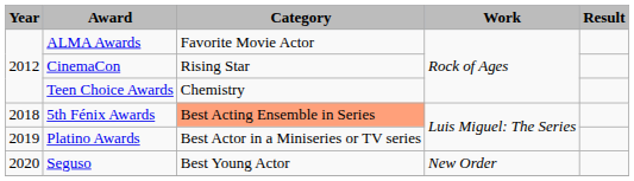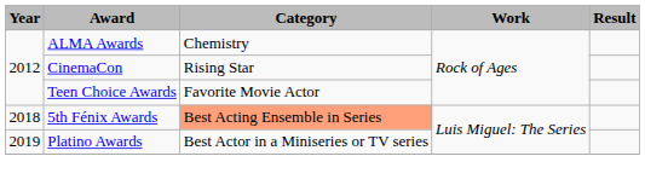 <table class="wikitable">
 <tr style="background:#b0c4de; text-align:center;">
 <th style="background:#bcbcbc;">Year</th>
 <th style="background:#bcbcbc;">Award</th>
 <th style="background:#bcbcbc;">Category</th>
 <th style="background:#bcbcbc;">Work</th>
 <th style="background:#bcbcbc;">Result</th>
 </tr>
 <tr>
 <td rowspan="3">2012</td>
 <td><a href='#'>ALMA Awards</a></td>
-<td>Favorite Movie Actor</td>
+<td>Chemistry</td>
 <td rowspan="3"><em>Rock of Ages</em></td>
 <td></td>
 </tr>
 <tr>
 <td><a href='#'>CinemaCon</a></td>
 <td>Rising Star</td>
 <td></td>
 </tr>
 <tr>
 <td><a href='#'>Teen Choice Awards</a></td>
-<td>Chemistry</td>
+<td>Favorite Movie Actor</td>
 <td></td>
 </tr>
 <tr>
 <td>2018</td>
 <td><a href='#'>5th Fénix Awards</a></td>
 <td style="background: lightsalmon;">Best Acting Ensemble in Series</td>
 <td rowspan="2"><em>Luis Miguel: The Series</em></td>
 <td></td>
 </tr>
 <tr>
 <td>2019</td>
 <td><a href='#'>Platino Awards</a></td>
 <td>Best Actor in a Miniseries or TV series</td>
 <td></td>
 </tr>
 <tr>
-<td>2020</td>
-<td><a href='#'>Seguso</a></td>
-<td>Best Young Actor</td>
-<td><em>New Order</em></td>
-<td></td>
-</tr>
-<tr>
 </tr>
 </table>
